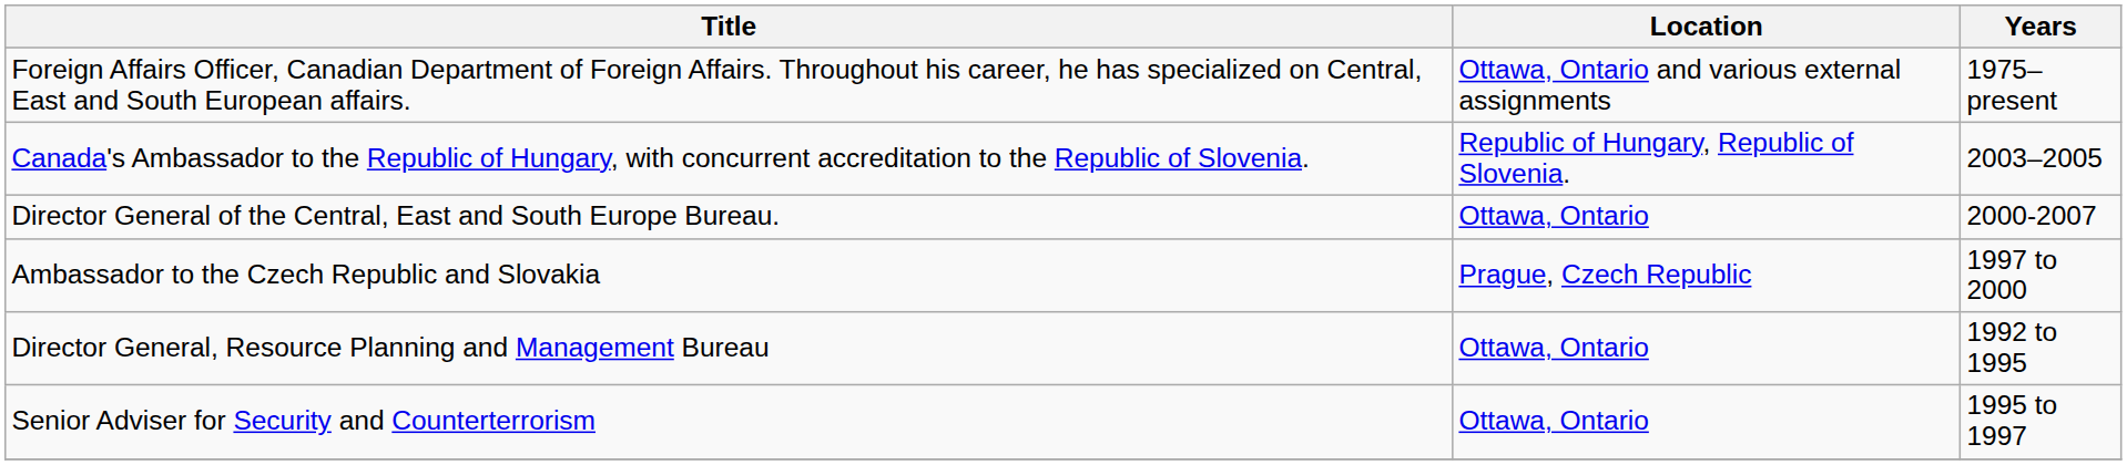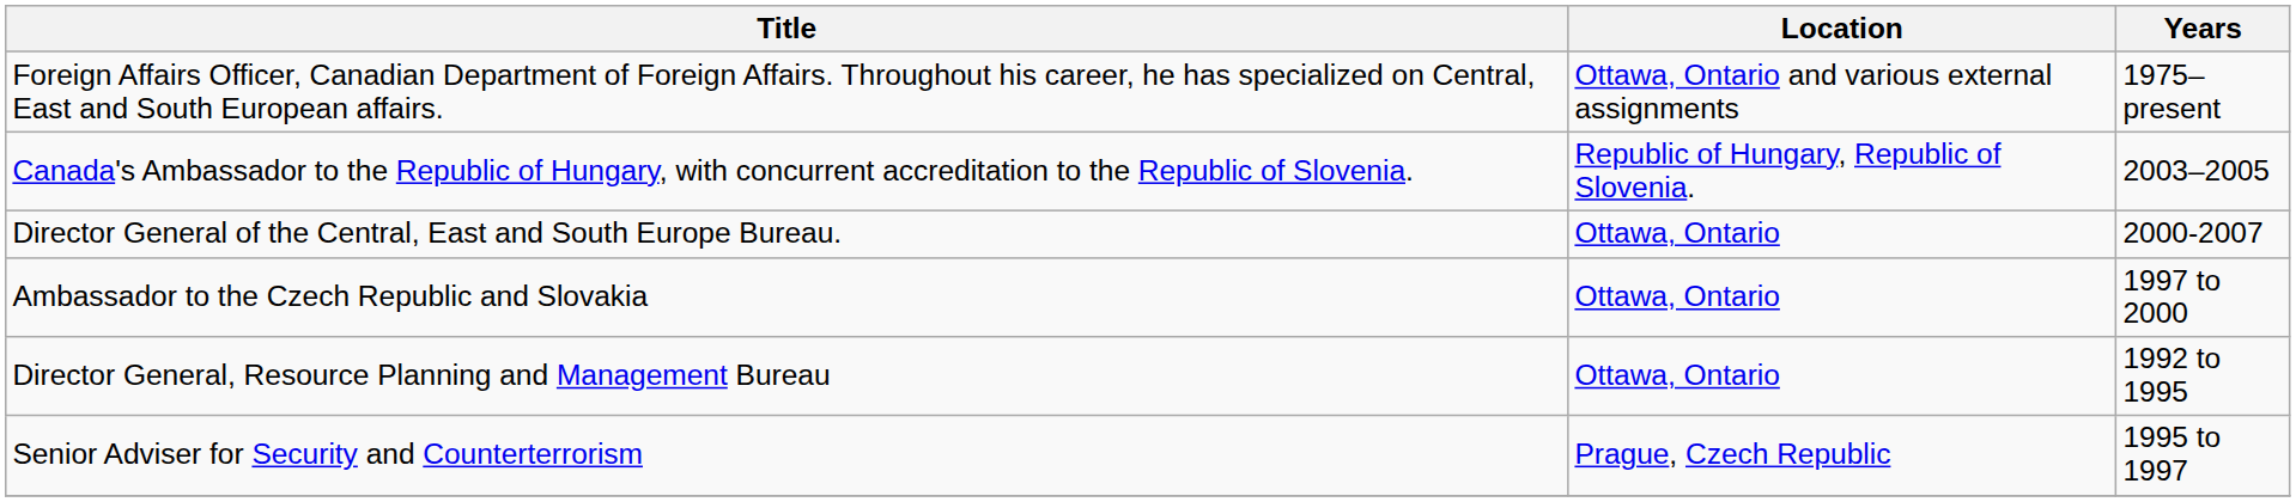 <table class="wikitable">
 <tr>
 <th>Title</th>
 <th>Location</th>
 <th>Years</th>
 </tr>
 <tr>
 <td>Foreign Affairs Officer, Canadian Department of Foreign Affairs. Throughout his career, he has specialized on Central, East and South European affairs.</td>
 <td><a href='#'>Ottawa, Ontario</a> and various external assignments</td>
 <td>1975–present</td>
 </tr>
 <tr>
 <td><a href='#'>Canada</a>'s Ambassador to the <a href='#'>Republic of Hungary</a>, with concurrent accreditation to the <a href='#'>Republic of Slovenia</a>.</td>
 <td><a href='#'>Republic of Hungary</a>, <a href='#'>Republic of Slovenia</a>.</td>
 <td>2003–2005</td>
 </tr>
 <tr>
 <td>Director General of the Central, East and South Europe Bureau.</td>
 <td><a href='#'>Ottawa, Ontario</a></td>
 <td>2000-2007 </td>
 </tr>
 <tr>
 <td>Ambassador to the Czech Republic  and Slovakia</td>
-<td><a href='#'>Prague</a>, <a href='#'>Czech Republic</a></td>
+<td><a href='#'>Ottawa, Ontario</a></td>
 <td>1997 to 2000</td>
 </tr>
 <tr>
 <td>Director General, Resource Planning and <a href='#'>Management</a> Bureau</td>
 <td><a href='#'>Ottawa, Ontario</a></td>
 <td>1992 to 1995</td>
 </tr>
 <tr>
 <td>Senior Adviser for <a href='#'>Security</a> and <a href='#'>Counterterrorism</a></td>
-<td><a href='#'>Ottawa, Ontario</a></td>
+<td><a href='#'>Prague</a>, <a href='#'>Czech Republic</a></td>
 <td>1995 to 1997</td>
 </tr>
 <tr>
 </tr>
 </table>
